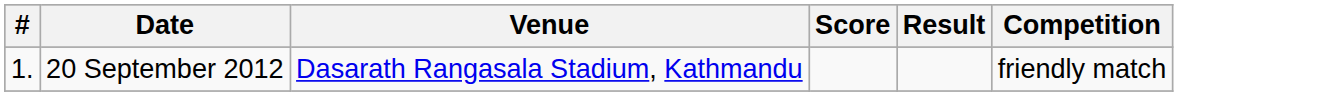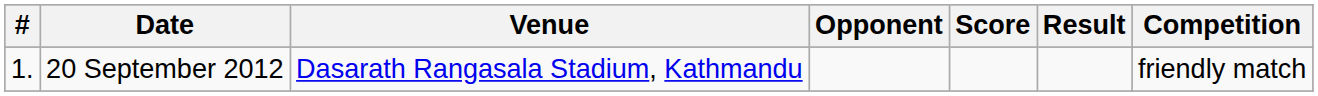 <table class="wikitable">
 <tr>
 <th>#</th>
 <th>Date</th>
 <th>Venue</th>
+<th>Opponent</th>
 <th>Score</th>
 <th>Result</th>
 <th>Competition</th>
 </tr>
 <tr>
 <td>1.</td>
 <td>20 September 2012</td>
 <td><a href='#'>Dasarath Rangasala Stadium</a>, <a href='#'>Kathmandu</a></td>
 <td></td>
 <td></td>
+<td></td>
 <td>friendly match</td>
 </tr>
 </table>
